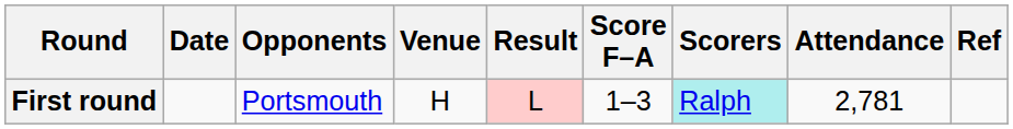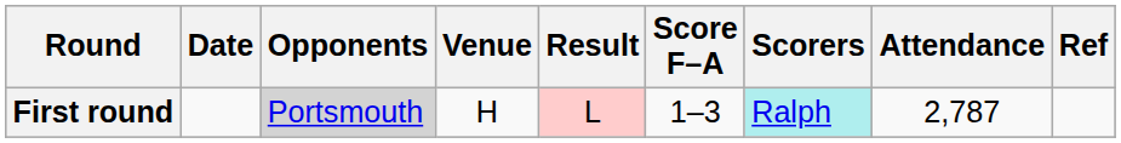 <table class="wikitable plainrowheaders sortable" style="text-align:center">
 <tr>
 <th scope="col">Round</th>
 <th scope="col">Date</th>
 <th scope="col">Opponents</th>
 <th scope="col">Venue</th>
 <th scope="col">Result</th>
 <th scope="col">Score<br>F–A</th>
 <th scope="col" class="unsortable">Scorers</th>
 <th scope="col">Attendance</th>
 <th scope="col" class="unsortable">Ref</th>
 </tr>
 <tr>
 <th scope="row">First round</th>
 <td align="left"></td>
-<td align="left"><a href='#'>Portsmouth</a></td>
+<td align="left" style="background: lightgrey;"><a href='#'>Portsmouth</a></td>
 <td>H</td>
 <td style="background-color:#FFCCCC">L</td>
 <td>1–3</td>
 <td align="left" style="background: paleturquoise;"><a href='#'>Ralph</a></td>
-<td>2,781</td>
+<td>2,787</td>
 <td></td>
 </tr>
 </table>
